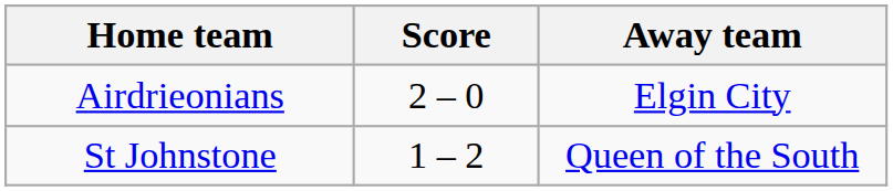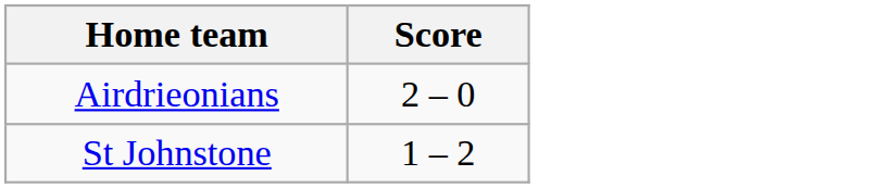 <table class="wikitable" style="text-align: center">
 <tr>
 <th width=140>Home team</th>
 <th width=70>Score</th>
-<th width=140>Away team</th>
 </tr>
 <tr>
 <td><a href='#'>Airdrieonians</a></td>
 <td>2 – 0</td>
-<td><a href='#'>Elgin City</a></td>
 </tr>
 <tr>
 <td><a href='#'>St Johnstone</a></td>
 <td>1 – 2</td>
-<td><a href='#'>Queen of the South</a></td>
 </tr>
 </table>
